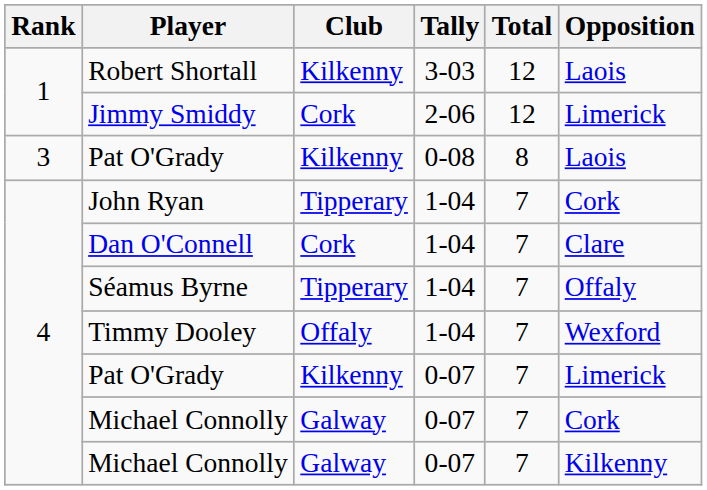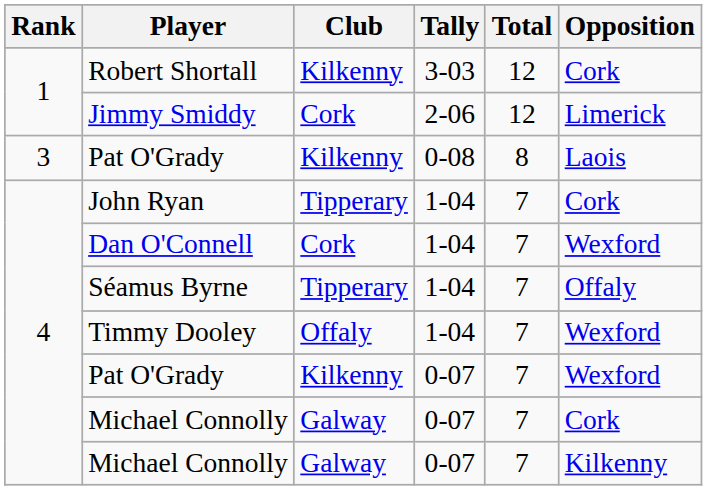 <table class="wikitable">
 <tr>
 <th>Rank</th>
 <th>Player</th>
 <th>Club</th>
 <th>Tally</th>
 <th>Total</th>
 <th>Opposition</th>
 </tr>
 <tr>
 <td rowspan="2" style="text-align:center;">1</td>
 <td>Robert Shortall</td>
 <td><a href='#'>Kilkenny</a></td>
 <td align=center>3-03</td>
 <td align=center>12</td>
-<td><a href='#'>Laois</a></td>
+<td><a href='#'>Cork</a></td>
 </tr>
 <tr>
 <td><a href='#'>Jimmy Smiddy</a></td>
 <td><a href='#'>Cork</a></td>
 <td align=center>2-06</td>
 <td align=center>12</td>
 <td><a href='#'>Limerick</a></td>
 </tr>
 <tr>
 <td rowspan="1" style="text-align:center;">3</td>
 <td>Pat O'Grady</td>
 <td><a href='#'>Kilkenny</a></td>
 <td align=center>0-08</td>
 <td align=center>8</td>
 <td><a href='#'>Laois</a></td>
 </tr>
 <tr>
 <td rowspan="7" style="text-align:center;">4</td>
 <td>John Ryan</td>
 <td><a href='#'>Tipperary</a></td>
 <td align=center>1-04</td>
 <td align=center>7</td>
 <td><a href='#'>Cork</a></td>
 </tr>
 <tr>
 <td><a href='#'>Dan O'Connell</a></td>
 <td><a href='#'>Cork</a></td>
 <td align=center>1-04</td>
 <td align=center>7</td>
-<td><a href='#'>Clare</a></td>
+<td><a href='#'>Wexford</a></td>
 </tr>
 <tr>
 <td>Séamus Byrne</td>
 <td><a href='#'>Tipperary</a></td>
 <td align=center>1-04</td>
 <td align=center>7</td>
 <td><a href='#'>Offaly</a></td>
 </tr>
 <tr>
 <td>Timmy Dooley</td>
 <td><a href='#'>Offaly</a></td>
 <td align=center>1-04</td>
 <td align=center>7</td>
 <td><a href='#'>Wexford</a></td>
 </tr>
 <tr>
 <td>Pat O'Grady</td>
 <td><a href='#'>Kilkenny</a></td>
 <td align=center>0-07</td>
 <td align=center>7</td>
-<td><a href='#'>Limerick</a></td>
+<td><a href='#'>Wexford</a></td>
 </tr>
 <tr>
 <td>Michael Connolly</td>
 <td><a href='#'>Galway</a></td>
 <td align=center>0-07</td>
 <td align=center>7</td>
 <td><a href='#'>Cork</a></td>
 </tr>
 <tr>
 <td>Michael Connolly</td>
 <td><a href='#'>Galway</a></td>
 <td align=center>0-07</td>
 <td align=center>7</td>
 <td><a href='#'>Kilkenny</a></td>
 </tr>
 </table>
